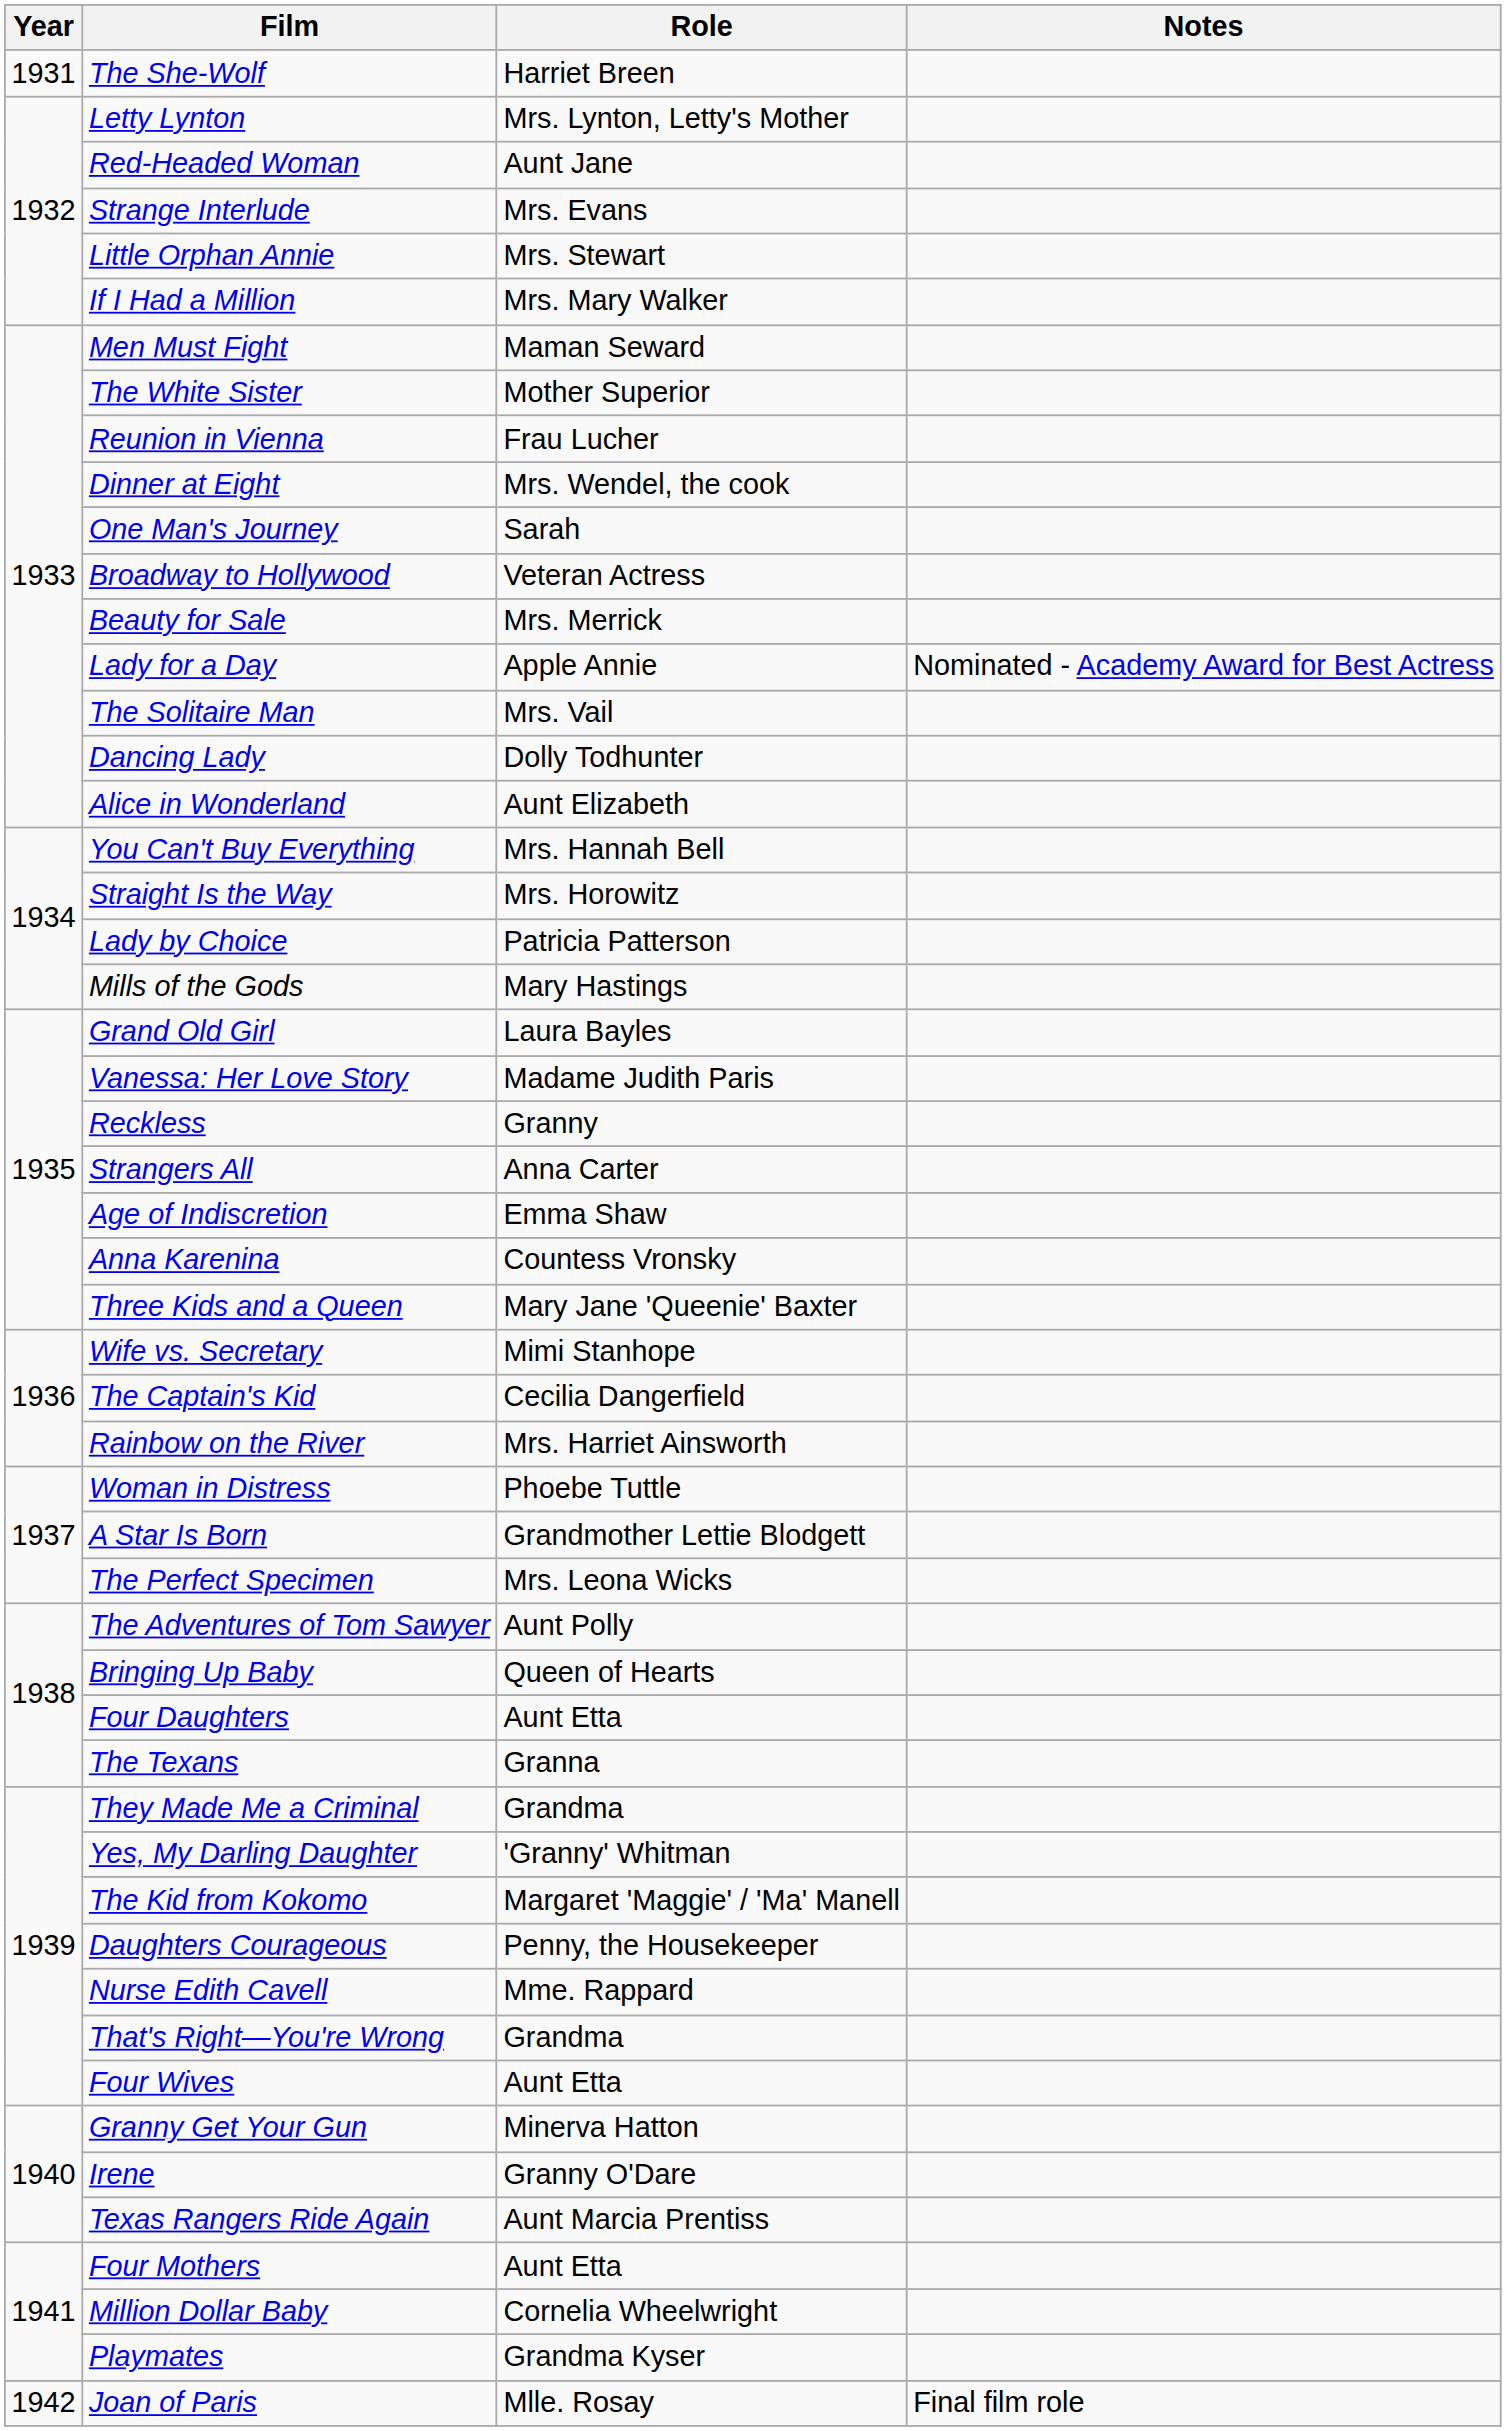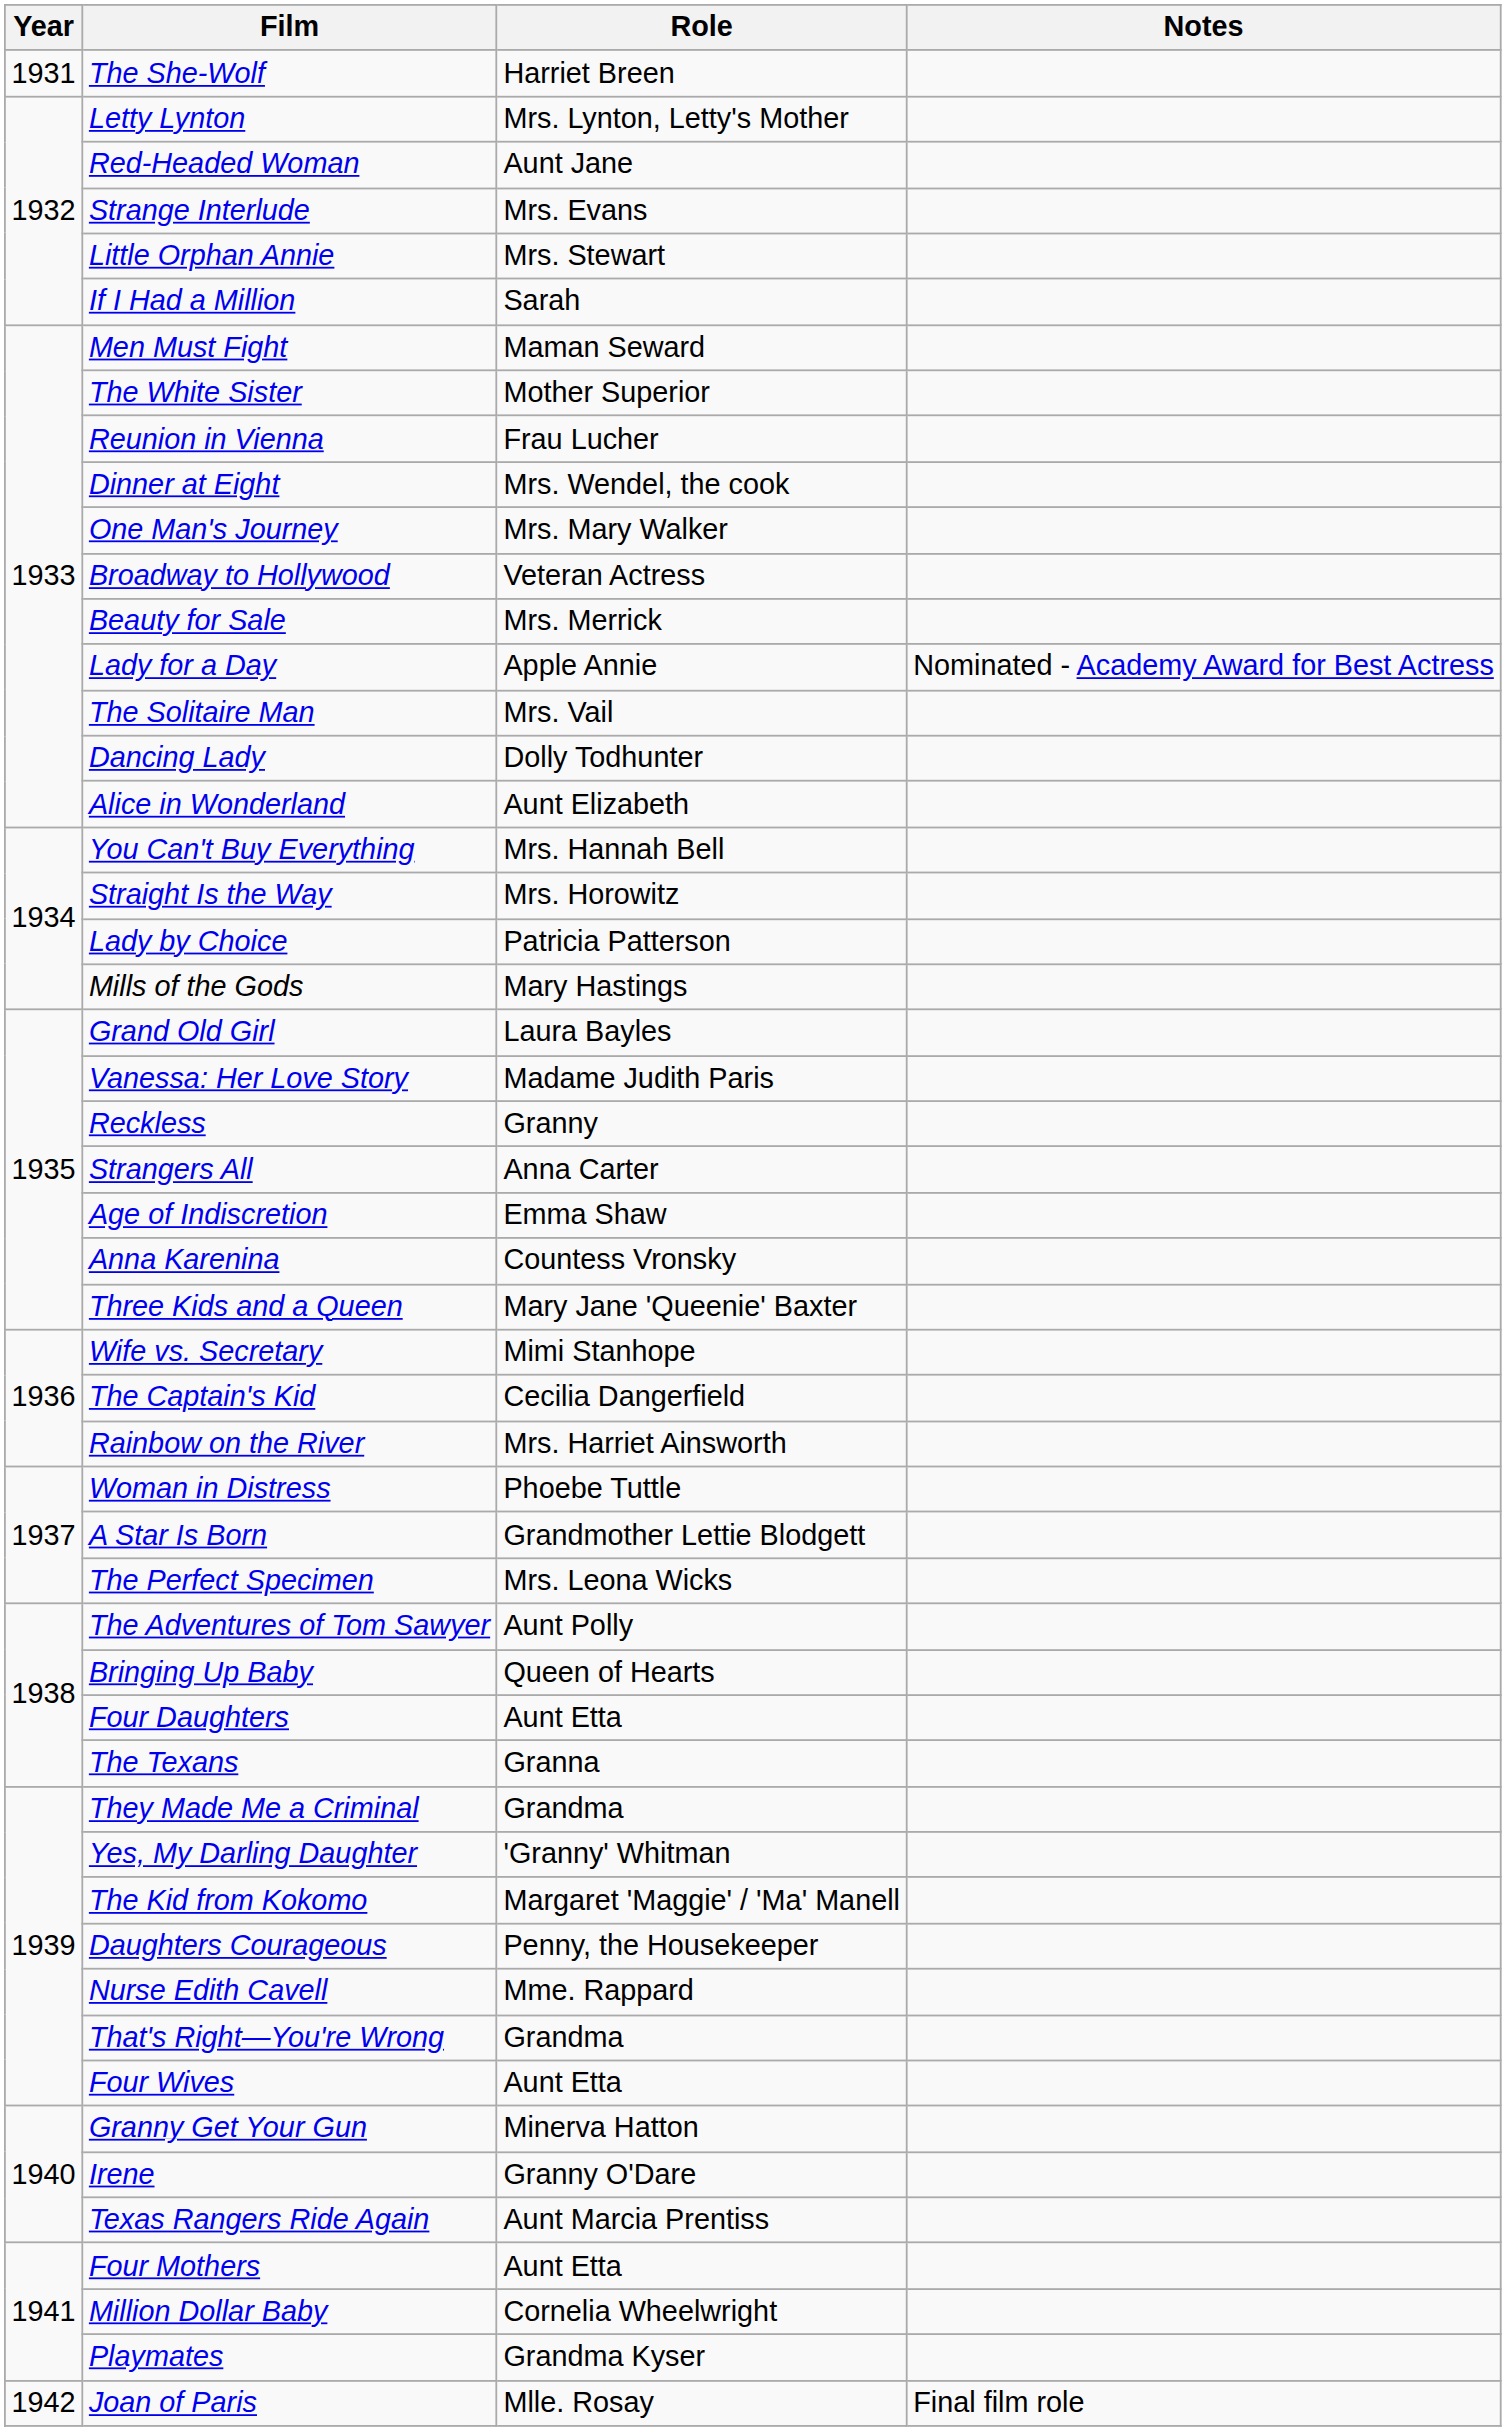 <table class="wikitable">
 <tr>
 <th>Year</th>
 <th>Film</th>
 <th>Role</th>
 <th>Notes</th>
 </tr>
 <tr>
 <td>1931</td>
 <td><em><a href='#'>The She-Wolf</a></em></td>
 <td>Harriet Breen</td>
 <td></td>
 </tr>
 <tr>
 <td rowspan=5>1932</td>
 <td><em><a href='#'>Letty Lynton</a></em></td>
 <td>Mrs. Lynton, Letty's Mother</td>
 <td></td>
 </tr>
 <tr>
 <td><em><a href='#'>Red-Headed Woman</a></em></td>
 <td>Aunt Jane</td>
 <td></td>
 </tr>
 <tr>
 <td><em><a href='#'>Strange Interlude</a></em></td>
 <td>Mrs. Evans</td>
 <td></td>
 </tr>
 <tr>
 <td><em><a href='#'>Little Orphan Annie</a></em></td>
 <td>Mrs. Stewart</td>
 <td></td>
 </tr>
 <tr>
 <td><em><a href='#'>If I Had a Million</a></em></td>
-<td>Mrs. Mary Walker</td>
+<td>Sarah</td>
 <td></td>
 </tr>
 <tr>
 <td rowspan=11>1933</td>
 <td><em><a href='#'>Men Must Fight</a></em></td>
 <td>Maman Seward</td>
 <td></td>
 </tr>
 <tr>
 <td><em><a href='#'>The White Sister</a></em></td>
 <td>Mother Superior</td>
 <td></td>
 </tr>
 <tr>
 <td><em><a href='#'>Reunion in Vienna</a></em></td>
 <td>Frau Lucher</td>
 <td></td>
 </tr>
 <tr>
 <td><em><a href='#'>Dinner at Eight</a></em></td>
 <td>Mrs. Wendel, the cook</td>
 <td></td>
 </tr>
 <tr>
 <td><em><a href='#'>One Man's Journey</a></em></td>
-<td>Sarah</td>
+<td>Mrs. Mary Walker</td>
 <td></td>
 </tr>
 <tr>
 <td><em><a href='#'>Broadway to Hollywood</a></em></td>
 <td>Veteran Actress</td>
 <td></td>
 </tr>
 <tr>
 <td><em><a href='#'>Beauty for Sale</a></em></td>
 <td>Mrs. Merrick</td>
 <td></td>
 </tr>
 <tr>
 <td><em><a href='#'>Lady for a Day</a></em></td>
 <td>Apple Annie</td>
 <td>Nominated - <a href='#'>Academy Award for Best Actress</a></td>
 </tr>
 <tr>
 <td><em><a href='#'>The Solitaire Man</a></em></td>
 <td>Mrs. Vail</td>
 <td></td>
 </tr>
 <tr>
 <td><em><a href='#'>Dancing Lady</a></em></td>
 <td>Dolly Todhunter</td>
 <td></td>
 </tr>
 <tr>
 <td><em><a href='#'>Alice in Wonderland</a></em></td>
 <td>Aunt Elizabeth</td>
 <td></td>
 </tr>
 <tr>
 <td rowspan=4>1934</td>
 <td><em><a href='#'>You Can't Buy Everything</a></em></td>
 <td>Mrs. Hannah Bell</td>
 <td></td>
 </tr>
 <tr>
 <td><em><a href='#'>Straight Is the Way</a></em></td>
 <td>Mrs. Horowitz</td>
 <td></td>
 </tr>
 <tr>
 <td><em><a href='#'>Lady by Choice</a></em></td>
 <td>Patricia Patterson</td>
 <td></td>
 </tr>
 <tr>
 <td><em>Mills of the Gods</em></td>
 <td>Mary Hastings</td>
 <td></td>
 </tr>
 <tr>
 <td rowspan=7>1935</td>
 <td><em><a href='#'>Grand Old Girl</a></em></td>
 <td>Laura Bayles</td>
 <td></td>
 </tr>
 <tr>
 <td><em><a href='#'>Vanessa: Her Love Story</a></em></td>
 <td>Madame Judith Paris</td>
 <td></td>
 </tr>
 <tr>
 <td><em><a href='#'>Reckless</a></em></td>
 <td>Granny</td>
 <td></td>
 </tr>
 <tr>
 <td><em><a href='#'>Strangers All</a></em></td>
 <td>Anna Carter</td>
 <td></td>
 </tr>
 <tr>
 <td><em><a href='#'>Age of Indiscretion</a></em></td>
 <td>Emma Shaw</td>
 <td></td>
 </tr>
 <tr>
 <td><em><a href='#'>Anna Karenina</a></em></td>
 <td>Countess Vronsky</td>
 <td></td>
 </tr>
 <tr>
 <td><em><a href='#'>Three Kids and a Queen</a></em></td>
 <td>Mary Jane 'Queenie' Baxter</td>
 <td></td>
 </tr>
 <tr>
 <td rowspan=3>1936</td>
 <td><em><a href='#'>Wife vs. Secretary</a></em></td>
 <td>Mimi Stanhope</td>
 <td></td>
 </tr>
 <tr>
 <td><em><a href='#'>The Captain's Kid</a></em></td>
 <td>Cecilia Dangerfield</td>
 <td></td>
 </tr>
 <tr>
 <td><em><a href='#'>Rainbow on the River</a></em></td>
 <td>Mrs. Harriet Ainsworth</td>
 <td></td>
 </tr>
 <tr>
 <td rowspan=3>1937</td>
 <td><em><a href='#'>Woman in Distress</a></em></td>
 <td>Phoebe Tuttle</td>
 <td></td>
 </tr>
 <tr>
 <td><em><a href='#'>A Star Is Born</a></em></td>
 <td>Grandmother Lettie Blodgett</td>
 <td></td>
 </tr>
 <tr>
 <td><em><a href='#'>The Perfect Specimen</a></em></td>
 <td>Mrs. Leona Wicks</td>
 <td></td>
 </tr>
 <tr>
 <td rowspan=4>1938</td>
 <td><em><a href='#'>The Adventures of Tom Sawyer</a></em></td>
 <td>Aunt Polly</td>
 <td></td>
 </tr>
 <tr>
 <td><em><a href='#'>Bringing Up Baby</a></em></td>
 <td>Queen of Hearts</td>
 <td></td>
 </tr>
 <tr>
 <td><em><a href='#'>Four Daughters</a></em></td>
 <td>Aunt Etta</td>
 <td></td>
 </tr>
 <tr>
 <td><em><a href='#'>The Texans</a></em></td>
 <td>Granna</td>
 <td></td>
 </tr>
 <tr>
 <td rowspan=7>1939</td>
 <td><em><a href='#'>They Made Me a Criminal</a></em></td>
 <td>Grandma</td>
 <td></td>
 </tr>
 <tr>
 <td><em><a href='#'>Yes, My Darling Daughter</a></em></td>
 <td>'Granny' Whitman</td>
 <td></td>
 </tr>
 <tr>
 <td><em><a href='#'>The Kid from Kokomo</a></em></td>
 <td>Margaret 'Maggie' / 'Ma' Manell</td>
 <td></td>
 </tr>
 <tr>
 <td><em><a href='#'>Daughters Courageous</a></em></td>
 <td>Penny, the Housekeeper</td>
 <td></td>
 </tr>
 <tr>
 <td><em><a href='#'>Nurse Edith Cavell</a></em></td>
 <td>Mme. Rappard</td>
 <td></td>
 </tr>
 <tr>
 <td><em><a href='#'>That's Right—You're Wrong</a></em></td>
 <td>Grandma</td>
 <td></td>
 </tr>
 <tr>
 <td><em><a href='#'>Four Wives</a></em></td>
 <td>Aunt Etta</td>
 <td></td>
 </tr>
 <tr>
 <td rowspan=3>1940</td>
 <td><em><a href='#'>Granny Get Your Gun</a></em></td>
 <td>Minerva Hatton</td>
 <td></td>
 </tr>
 <tr>
 <td><em><a href='#'>Irene</a></em></td>
 <td>Granny O'Dare</td>
 <td></td>
 </tr>
 <tr>
 <td><em><a href='#'>Texas Rangers Ride Again</a></em></td>
 <td>Aunt Marcia Prentiss</td>
 <td></td>
 </tr>
 <tr>
 <td rowspan=3>1941</td>
 <td><em><a href='#'>Four Mothers</a></em></td>
 <td>Aunt Etta</td>
 <td></td>
 </tr>
 <tr>
 <td><em><a href='#'>Million Dollar Baby</a></em></td>
 <td>Cornelia Wheelwright</td>
 <td></td>
 </tr>
 <tr>
 <td><em><a href='#'>Playmates</a></em></td>
 <td>Grandma Kyser</td>
 <td></td>
 </tr>
 <tr>
 <td>1942</td>
 <td><em><a href='#'>Joan of Paris</a></em></td>
 <td>Mlle. Rosay</td>
 <td>Final film role</td>
 </tr>
 </table>
